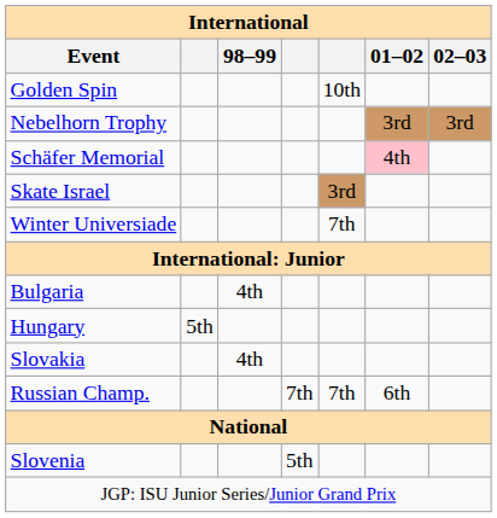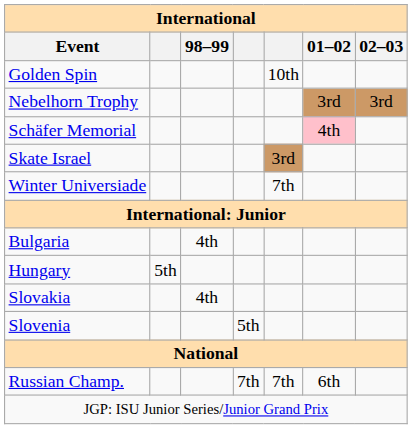 <table class="wikitable" style="text-align:center">
 <tr>
 <th style="background-color: #ffdead; " colspan=7 align=center>International</th>
 </tr>
 <tr>
 <th>Event</th>
 <th></th>
 <th>98–99</th>
 <th></th>
 <th></th>
 <th>01–02</th>
 <th>02–03</th>
 </tr>
 <tr>
 <td align=left><a href='#'>Golden Spin</a></td>
 <td></td>
 <td></td>
 <td></td>
 <td>10th</td>
 <td></td>
 <td></td>
 </tr>
 <tr>
 <td align=left><a href='#'>Nebelhorn Trophy</a></td>
 <td></td>
 <td></td>
 <td></td>
 <td></td>
 <td bgcolor=cc9966>3rd</td>
 <td bgcolor=cc9966>3rd</td>
 </tr>
 <tr>
 <td align=left><a href='#'>Schäfer Memorial</a></td>
 <td></td>
 <td></td>
 <td></td>
 <td></td>
 <td style="background: pink;">4th</td>
 <td></td>
 </tr>
 <tr>
 <td align=left><a href='#'>Skate Israel</a></td>
 <td></td>
 <td></td>
 <td></td>
 <td bgcolor=cc9966>3rd</td>
 <td></td>
 <td></td>
 </tr>
 <tr>
 <td align=left><a href='#'>Winter Universiade</a></td>
 <td></td>
 <td></td>
 <td></td>
 <td>7th</td>
 <td></td>
 <td></td>
 </tr>
 <tr>
 <th style="background-color: #ffdead; " colspan=7 align=center>International: Junior</th>
 </tr>
 <tr>
 <td align=left> <a href='#'>Bulgaria</a></td>
 <td></td>
 <td>4th</td>
 <td></td>
 <td></td>
 <td></td>
 <td></td>
 </tr>
 <tr>
 <td align=left> <a href='#'>Hungary</a></td>
 <td>5th</td>
 <td></td>
 <td></td>
 <td></td>
 <td></td>
 <td></td>
 </tr>
 <tr>
 <td align=left> <a href='#'>Slovakia</a></td>
 <td></td>
 <td>4th</td>
 <td></td>
 <td></td>
 <td></td>
 <td></td>
 </tr>
 <tr>
+<td align=left> <a href='#'>Slovenia</a></td>
+<td></td>
+<td></td>
+<td>5th</td>
+<td></td>
+<td></td>
+<td></td>
+</tr>
+<tr>
+<th style="background-color: #ffdead; " colspan=7 align=center>National</th>
+</tr>
+<tr>
 <td align=left><a href='#'>Russian Champ.</a></td>
 <td></td>
 <td></td>
 <td>7th</td>
 <td>7th</td>
 <td>6th</td>
 <td></td>
 </tr>
 <tr>
-<th style="background-color: #ffdead; " colspan=7 align=center>National</th>
-</tr>
-<tr>
-<td align=left> <a href='#'>Slovenia</a></td>
-<td></td>
-<td></td>
-<td>5th</td>
-<td></td>
-<td></td>
-<td></td>
-</tr>
-<tr>
 <td colspan=7 align=center><small> JGP: ISU Junior Series/<a href='#'>Junior Grand Prix</a> </small></td>
 </tr>
 </table>
